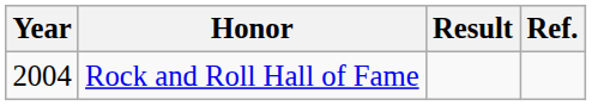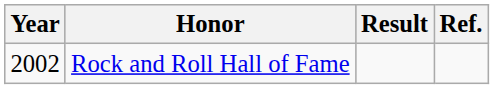 <table class="wikitable">
 <tr>
 <th>Year</th>
 <th>Honor</th>
 <th>Result</th>
 <th>Ref.</th>
 </tr>
 <tr>
-<td>2004</td>
+<td>2002</td>
 <td><a href='#'>Rock and Roll Hall of Fame</a></td>
 <td></td>
 <td align="center"></td>
 </tr>
 </table>
